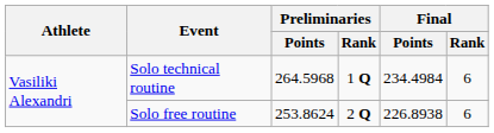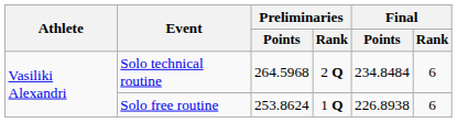 <table class="wikitable" style="text-align:center; font-size:90%; width:50%;">
 <tr>
 <th rowspan="2">Athlete</th>
 <th rowspan="2">Event</th>
 <th colspan="2">Preliminaries</th>
 <th colspan="2">Final</th>
 </tr>
 <tr style="font-size:95%">
 <th>Points</th>
 <th>Rank</th>
 <th>Points</th>
 <th>Rank</th>
 </tr>
 <tr>
 <td align=left rowspan=2><a href='#'>Vasiliki Alexandri</a></td>
 <td align=left><a href='#'>Solo technical routine</a></td>
 <td>264.5968</td>
-<td>1 <strong>Q</strong></td>
-<td>234.4984</td>
+<td>2 <strong>Q</strong></td>
+<td>234.8484</td>
 <td>6</td>
 </tr>
 <tr>
 <td align=left><a href='#'>Solo free routine</a></td>
 <td>253.8624</td>
-<td>2 <strong>Q</strong></td>
+<td>1 <strong>Q</strong></td>
 <td>226.8938</td>
 <td>6</td>
 </tr>
 </table>
